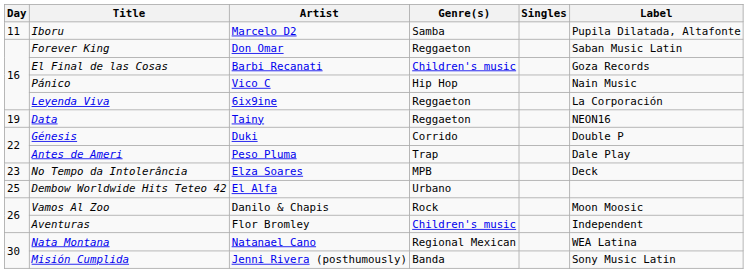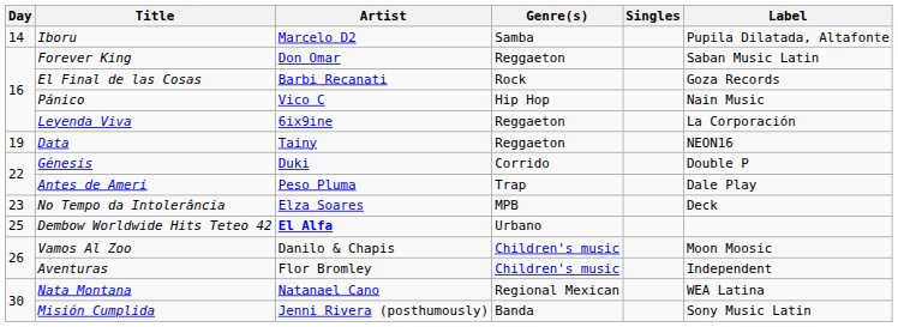 <table class="wikitable sortable" style="text-align: left;">
 <tr>
 <th>Day</th>
 <th>Title</th>
 <th>Artist</th>
 <th>Genre(s)</th>
 <th>Singles</th>
 <th>Label</th>
 </tr>
 <tr>
-<td>11</td>
+<td>14</td>
 <td><em>Iboru</em></td>
 <td><a href='#'>Marcelo D2</a></td>
 <td>Samba</td>
 <td></td>
 <td>Pupila Dilatada, Altafonte</td>
 </tr>
 <tr>
 <td rowspan="4">16</td>
 <td><em>Forever King</em></td>
 <td><a href='#'>Don Omar</a></td>
 <td>Reggaeton</td>
 <td></td>
 <td>Saban Music Latin</td>
 </tr>
 <tr>
 <td><em>El Final de las Cosas</em></td>
 <td><a href='#'>Barbi Recanati</a></td>
-<td><a href='#'>Children's music</a></td>
+<td>Rock</td>
 <td></td>
 <td>Goza Records</td>
 </tr>
 <tr>
 <td><em>Pánico</em></td>
 <td><a href='#'>Vico C</a></td>
 <td>Hip Hop</td>
 <td></td>
 <td>Nain Music</td>
 </tr>
 <tr>
 <td><em><a href='#'>Leyenda Viva</a></em></td>
 <td><a href='#'>6ix9ine</a></td>
 <td>Reggaeton</td>
 <td></td>
 <td>La Corporación</td>
 </tr>
 <tr>
 <td>19</td>
 <td><em><a href='#'>Data</a></em></td>
 <td><a href='#'>Tainy</a></td>
 <td>Reggaeton</td>
 <td></td>
 <td>NEON16</td>
 </tr>
 <tr>
 <td rowspan="2">22</td>
 <td><em><a href='#'>Génesis</a></em></td>
 <td><a href='#'>Duki</a></td>
 <td>Corrido</td>
 <td></td>
 <td>Double P</td>
 </tr>
 <tr>
 <td><em><a href='#'>Antes de Ameri</a></em></td>
 <td><a href='#'>Peso Pluma</a></td>
 <td>Trap</td>
 <td></td>
 <td>Dale Play</td>
 </tr>
 <tr>
 <td>23</td>
 <td><em>No Tempo da Intolerância</em></td>
 <td><a href='#'>Elza Soares</a></td>
 <td>MPB</td>
 <td></td>
 <td>Deck</td>
 </tr>
 <tr>
 <td>25</td>
 <td><em>Dembow Worldwide Hits Teteo 42</em></td>
-<td><a href='#'>El Alfa</a></td>
+<td><strong><a href='#'>El Alfa</a></strong></td>
 <td>Urbano</td>
 <td></td>
 <td></td>
 </tr>
 <tr>
 <td rowspan="2">26</td>
 <td><em>Vamos Al Zoo</em></td>
 <td>Danilo & Chapis</td>
-<td>Rock</td>
+<td><a href='#'>Children's music</a></td>
 <td></td>
 <td>Moon Moosic</td>
 </tr>
 <tr>
 <td><em>Aventuras</em></td>
 <td>Flor Bromley</td>
 <td><a href='#'>Children's music</a></td>
 <td></td>
 <td>Independent</td>
 </tr>
 <tr>
 <td rowspan="2">30</td>
 <td><em><a href='#'>Nata Montana</a></em></td>
 <td><a href='#'>Natanael Cano</a></td>
 <td>Regional Mexican</td>
 <td></td>
 <td>WEA Latina</td>
 </tr>
 <tr>
 <td><em><a href='#'>Misión Cumplida</a></em></td>
 <td><a href='#'>Jenni Rivera</a> (posthumously)</td>
 <td>Banda</td>
 <td></td>
 <td>Sony Music Latin</td>
 </tr>
 </table>
